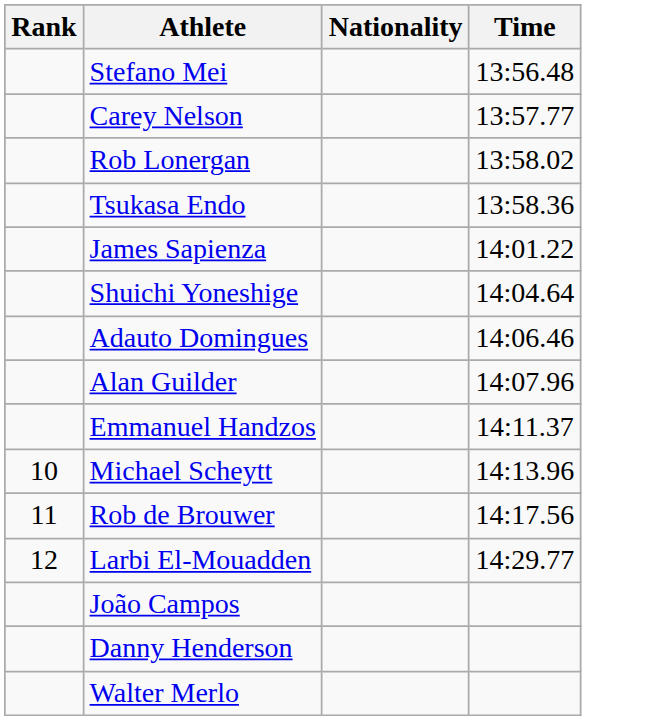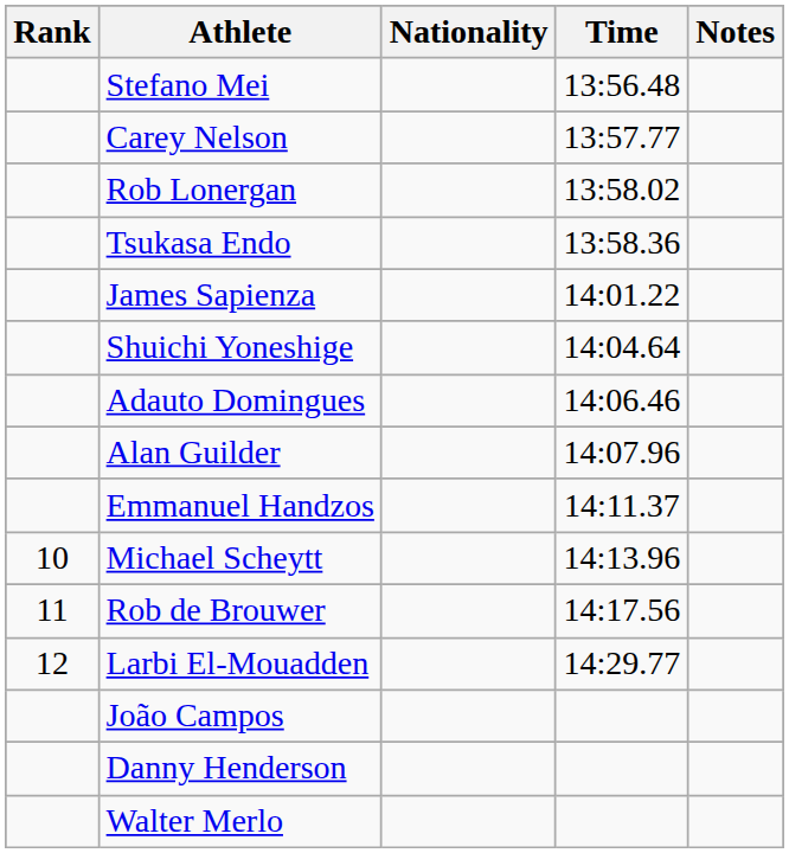 <table class="wikitable sortable" style="text-align:center">
 <tr>
 <th>Rank</th>
 <th>Athlete</th>
 <th>Nationality</th>
 <th>Time</th>
+<th>Notes</th>
 </tr>
 <tr>
 <td></td>
 <td align=left><a href='#'>Stefano Mei</a></td>
 <td align=left></td>
 <td>13:56.48</td>
+<td></td>
 </tr>
 <tr>
 <td></td>
 <td align=left><a href='#'>Carey Nelson</a></td>
 <td align=left></td>
 <td>13:57.77</td>
+<td></td>
 </tr>
 <tr>
 <td></td>
 <td align=left><a href='#'>Rob Lonergan</a></td>
 <td align=left></td>
 <td>13:58.02</td>
+<td></td>
 </tr>
 <tr>
 <td></td>
 <td align=left><a href='#'>Tsukasa Endo</a></td>
 <td align=left></td>
 <td>13:58.36</td>
+<td></td>
 </tr>
 <tr>
 <td></td>
 <td align=left><a href='#'>James Sapienza</a></td>
 <td align=left></td>
 <td>14:01.22</td>
+<td></td>
 </tr>
 <tr>
 <td></td>
 <td align=left><a href='#'>Shuichi Yoneshige</a></td>
 <td align=left></td>
 <td>14:04.64</td>
+<td></td>
 </tr>
 <tr>
 <td></td>
 <td align=left><a href='#'>Adauto Domingues</a></td>
 <td align=left></td>
 <td>14:06.46</td>
+<td></td>
 </tr>
 <tr>
 <td></td>
 <td align=left><a href='#'>Alan Guilder</a></td>
 <td align=left></td>
 <td>14:07.96</td>
+<td></td>
 </tr>
 <tr>
 <td></td>
 <td align=left><a href='#'>Emmanuel Handzos</a></td>
 <td align=left></td>
 <td>14:11.37</td>
+<td></td>
 </tr>
 <tr>
 <td>10</td>
 <td align=left><a href='#'>Michael Scheytt</a></td>
 <td align=left></td>
 <td>14:13.96</td>
+<td></td>
 </tr>
 <tr>
 <td>11</td>
 <td align=left><a href='#'>Rob de Brouwer</a></td>
 <td align=left></td>
 <td>14:17.56</td>
+<td></td>
 </tr>
 <tr>
 <td>12</td>
 <td align=left><a href='#'>Larbi El-Mouadden</a></td>
 <td align=left></td>
 <td>14:29.77</td>
+<td></td>
 </tr>
 <tr>
 <td></td>
 <td align=left><a href='#'>João Campos</a></td>
 <td align=left></td>
+<td></td>
 <td></td>
 </tr>
 <tr>
 <td></td>
 <td align=left><a href='#'>Danny Henderson</a></td>
 <td align=left></td>
 <td></td>
+<td></td>
 </tr>
 <tr>
 <td></td>
 <td align=left><a href='#'>Walter Merlo</a></td>
 <td align=left></td>
 <td></td>
+<td></td>
 </tr>
 </table>
